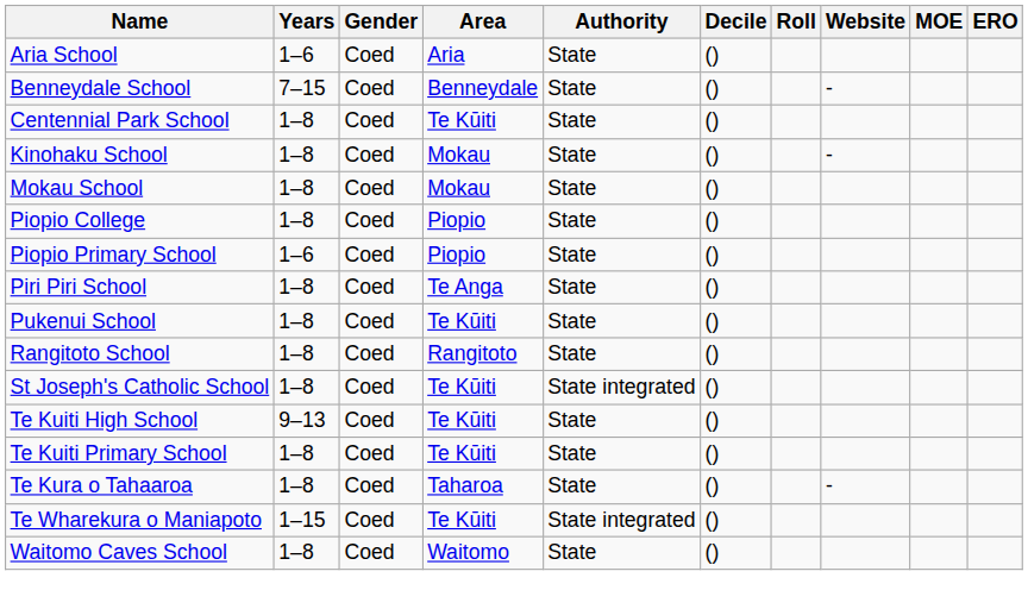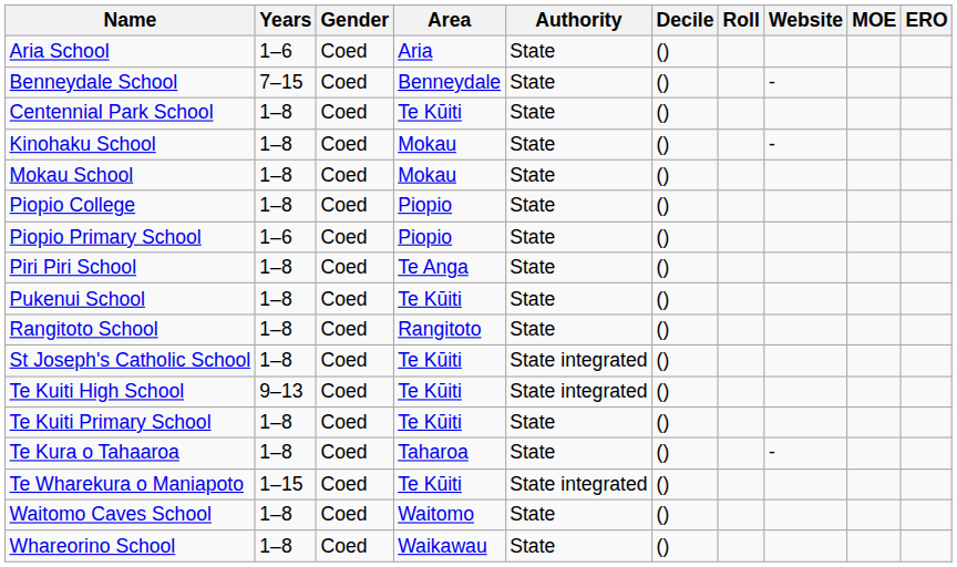 <table class="wikitable sortable">
 <tr>
 <th>Name</th>
 <th>Years</th>
 <th>Gender</th>
 <th>Area</th>
 <th>Authority</th>
 <th>Decile</th>
 <th>Roll</th>
 <th>Website</th>
 <th>MOE</th>
 <th>ERO</th>
 </tr>
 <tr>
 <td><a href='#'>Aria School</a></td>
 <td>1–6</td>
 <td>Coed</td>
 <td><a href='#'>Aria</a></td>
 <td>State</td>
 <td> ()</td>
 <td></td>
 <td></td>
 <td></td>
 <td></td>
 </tr>
 <tr>
 <td><a href='#'>Benneydale School</a></td>
 <td>7–15</td>
 <td>Coed</td>
 <td><a href='#'>Benneydale</a></td>
 <td>State</td>
 <td> ()</td>
 <td></td>
 <td>-</td>
 <td></td>
 <td></td>
 </tr>
 <tr>
 <td><a href='#'>Centennial Park School</a></td>
 <td>1–8</td>
 <td>Coed</td>
 <td><a href='#'>Te Kūiti</a></td>
 <td>State</td>
 <td> ()</td>
 <td></td>
 <td></td>
 <td></td>
 <td></td>
 </tr>
 <tr>
 <td><a href='#'>Kinohaku School</a></td>
 <td>1–8</td>
 <td>Coed</td>
 <td><a href='#'>Mokau</a></td>
 <td>State</td>
 <td> ()</td>
 <td></td>
 <td>-</td>
 <td></td>
 <td></td>
 </tr>
 <tr>
 <td><a href='#'>Mokau School</a></td>
 <td>1–8</td>
 <td>Coed</td>
 <td><a href='#'>Mokau</a></td>
 <td>State</td>
 <td> ()</td>
 <td></td>
 <td></td>
 <td></td>
 <td></td>
 </tr>
 <tr>
 <td><a href='#'>Piopio College</a></td>
 <td>1–8</td>
 <td>Coed</td>
 <td><a href='#'>Piopio</a></td>
 <td>State</td>
 <td> ()</td>
 <td></td>
 <td></td>
 <td></td>
 <td></td>
 </tr>
 <tr>
 <td><a href='#'>Piopio Primary School</a></td>
 <td>1–6</td>
 <td>Coed</td>
 <td><a href='#'>Piopio</a></td>
 <td>State</td>
 <td> ()</td>
 <td></td>
 <td></td>
 <td></td>
 <td></td>
 </tr>
 <tr>
 <td><a href='#'>Piri Piri School</a></td>
 <td>1–8</td>
 <td>Coed</td>
 <td><a href='#'>Te Anga</a></td>
 <td>State</td>
 <td> ()</td>
 <td></td>
 <td></td>
 <td></td>
 <td></td>
 </tr>
 <tr>
 <td><a href='#'>Pukenui School</a></td>
 <td>1–8</td>
 <td>Coed</td>
 <td><a href='#'>Te Kūiti</a></td>
 <td>State</td>
 <td> ()</td>
 <td></td>
 <td></td>
 <td></td>
 <td></td>
 </tr>
 <tr>
 <td><a href='#'>Rangitoto School</a></td>
 <td>1–8</td>
 <td>Coed</td>
 <td><a href='#'>Rangitoto</a></td>
 <td>State</td>
 <td> ()</td>
 <td></td>
 <td></td>
 <td></td>
 <td></td>
 </tr>
 <tr>
 <td><a href='#'>St Joseph's Catholic School</a></td>
 <td>1–8</td>
 <td>Coed</td>
 <td><a href='#'>Te Kūiti</a></td>
 <td>State integrated</td>
 <td> ()</td>
 <td></td>
 <td></td>
 <td></td>
 <td></td>
 </tr>
 <tr>
 <td><a href='#'>Te Kuiti High School</a></td>
 <td>9–13</td>
 <td>Coed</td>
 <td><a href='#'>Te Kūiti</a></td>
-<td>State</td>
+<td>State integrated</td>
 <td> ()</td>
 <td></td>
 <td></td>
 <td></td>
 <td></td>
 </tr>
 <tr>
 <td><a href='#'>Te Kuiti Primary School</a></td>
 <td>1–8</td>
 <td>Coed</td>
 <td><a href='#'>Te Kūiti</a></td>
 <td>State</td>
 <td> ()</td>
 <td></td>
 <td></td>
 <td></td>
 <td></td>
 </tr>
 <tr>
 <td><a href='#'>Te Kura o Tahaaroa</a></td>
 <td>1–8</td>
 <td>Coed</td>
 <td><a href='#'>Taharoa</a></td>
 <td>State</td>
 <td> ()</td>
 <td></td>
 <td>-</td>
 <td></td>
 <td></td>
 </tr>
 <tr>
 <td><a href='#'>Te Wharekura o Maniapoto</a></td>
 <td>1–15</td>
 <td>Coed</td>
 <td><a href='#'>Te Kūiti</a></td>
 <td>State integrated</td>
 <td> ()</td>
 <td></td>
 <td></td>
 <td></td>
 <td></td>
 </tr>
 <tr>
 <td><a href='#'>Waitomo Caves School</a></td>
 <td>1–8</td>
 <td>Coed</td>
 <td><a href='#'>Waitomo</a></td>
 <td>State</td>
 <td> ()</td>
 <td></td>
 <td></td>
 <td></td>
 <td></td>
 </tr>
+<tr>
+<td><a href='#'>Whareorino School</a></td>
+<td>1–8</td>
+<td>Coed</td>
+<td><a href='#'>Waikawau</a></td>
+<td>State</td>
+<td> ()</td>
+<td></td>
+<td></td>
+<td></td>
+<td></td>
+</tr>
 </table>
